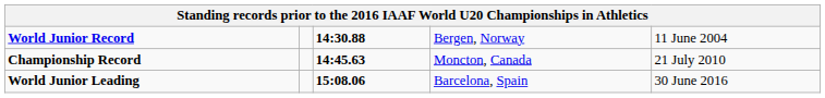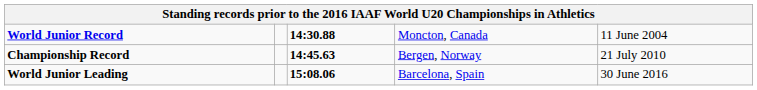 <table class="wikitable" width=75%>
 <tr>
 <th colspan="5">Standing records prior to the 2016 IAAF World U20 Championships in Athletics</th>
 </tr>
 <tr>
 <td><strong><a href='#'>World Junior Record</a></strong></td>
 <td></td>
 <td><strong>14:30.88</strong></td>
-<td><a href='#'>Bergen</a>, <a href='#'>Norway</a></td>
+<td><a href='#'>Moncton</a>, <a href='#'>Canada</a></td>
 <td>11 June 2004</td>
 </tr>
 <tr>
 <td><strong>Championship Record</strong></td>
 <td></td>
 <td><strong>14:45.63</strong></td>
-<td><a href='#'>Moncton</a>, <a href='#'>Canada</a></td>
+<td><a href='#'>Bergen</a>, <a href='#'>Norway</a></td>
 <td>21 July 2010</td>
 </tr>
 <tr>
 <td><strong>World Junior Leading</strong></td>
 <td></td>
 <td><strong>15:08.06</strong></td>
 <td><a href='#'>Barcelona</a>, <a href='#'>Spain</a></td>
 <td>30 June 2016</td>
 </tr>
 </table>
